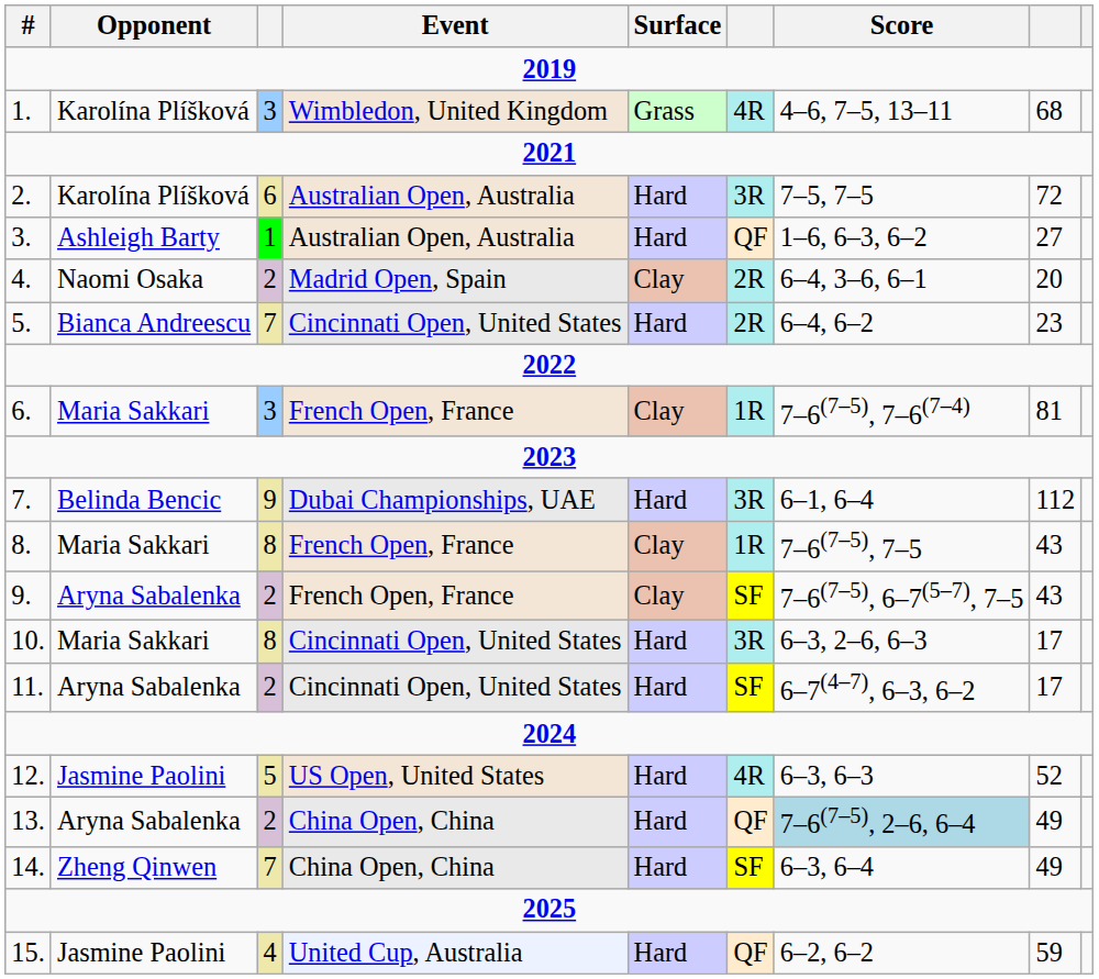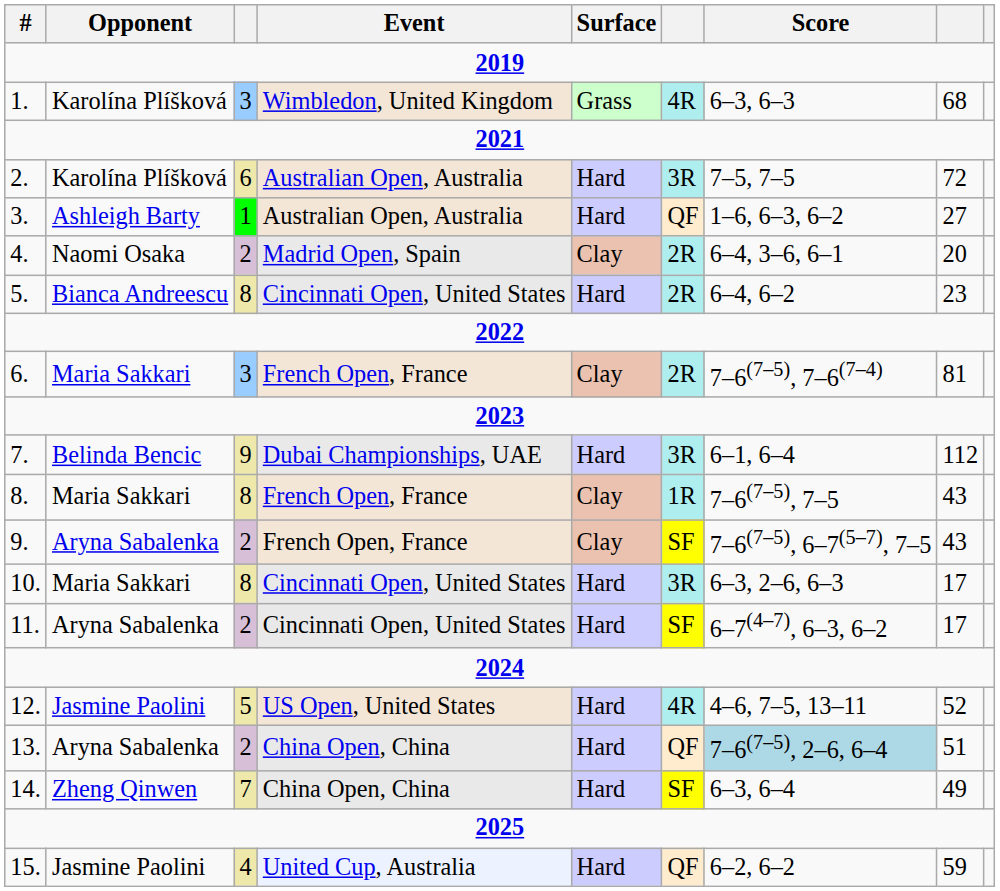 <table class="wikitable sortable">
 <tr>
 <th class=unsortable>#</th>
 <th>Opponent</th>
 <th></th>
 <th>Event</th>
 <th>Surface</th>
 <th class=unsortable></th>
 <th class=unsortable>Score</th>
 <th class=unsortable></th>
 <th class=unsortable></th>
 </tr>
 <tr>
 <td colspan="9" style="text-align:center"><strong><a href='#'>2019</a></strong></td>
 </tr>
 <tr>
 <td>1.</td>
 <td> Karolína Plíšková</td>
 <td bgcolor=99ccff>3</td>
 <td bgcolor=f3e6d7><a href='#'>Wimbledon</a>, United Kingdom</td>
 <td bgcolor=ccffcc>Grass</td>
 <td bgcolor=afeeee>4R</td>
-<td>4–6, 7–5, 13–11</td>
+<td>6–3, 6–3</td>
 <td>68</td>
 <td></td>
 </tr>
 <tr>
 <td colspan="9" style="text-align:center"><strong><a href='#'>2021</a></strong></td>
 </tr>
 <tr>
 <td>2.</td>
 <td> Karolína Plíšková</td>
 <td bgcolor=eee8aa>6</td>
 <td bgcolor=f3e6d7><a href='#'>Australian Open</a>, Australia</td>
 <td bgcolor=ccccff>Hard</td>
 <td bgcolor=afeeee>3R</td>
 <td>7–5, 7–5</td>
 <td>72</td>
 <td></td>
 </tr>
 <tr>
 <td>3.</td>
 <td> <a href='#'>Ashleigh Barty</a></td>
 <td bgcolor=lime>1</td>
 <td bgcolor=f3e6d7>Australian Open, Australia</td>
 <td bgcolor=ccccff>Hard</td>
 <td bgcolor=ffebcd>QF</td>
 <td>1–6, 6–3, 6–2</td>
 <td>27</td>
 <td></td>
 </tr>
 <tr>
 <td>4.</td>
 <td> Naomi Osaka</td>
 <td bgcolor=thistle>2</td>
 <td bgcolor=e9e9e9><a href='#'>Madrid Open</a>, Spain</td>
 <td bgcolor=ebc2af>Clay</td>
 <td bgcolor=afeeee>2R</td>
 <td>6–4, 3–6, 6–1</td>
 <td>20</td>
 <td></td>
 </tr>
 <tr>
 <td>5.</td>
 <td> <a href='#'>Bianca Andreescu</a></td>
-<td bgcolor=eee8aa>7</td>
+<td bgcolor=eee8aa>8</td>
 <td bgcolor=e9e9e9><a href='#'>Cincinnati Open</a>, United States</td>
 <td bgcolor=ccccff>Hard</td>
 <td bgcolor=afeeee>2R</td>
 <td>6–4, 6–2</td>
 <td>23</td>
 <td></td>
 </tr>
 <tr>
 <td colspan="9" style="text-align:center"><strong><a href='#'>2022</a></strong></td>
 </tr>
 <tr>
 <td>6.</td>
 <td> <a href='#'>Maria Sakkari</a></td>
 <td bgcolor=99ccff>3</td>
 <td bgcolor=f3e6d7><a href='#'>French Open</a>, France</td>
 <td bgcolor=ebc2af>Clay</td>
-<td bgcolor=afeeee>1R</td>
+<td bgcolor=afeeee>2R</td>
 <td>7–6<sup>(7–5)</sup>, 7–6<sup>(7–4)</sup></td>
 <td>81</td>
 <td></td>
 </tr>
 <tr>
 <td colspan="9" style="text-align:center"><strong><a href='#'>2023</a></strong></td>
 </tr>
 <tr>
 <td>7.</td>
 <td> <a href='#'>Belinda Bencic</a></td>
 <td bgcolor=eee8aa>9</td>
 <td bgcolor=e9e9e9><a href='#'>Dubai Championships</a>, UAE</td>
 <td bgcolor=ccccff>Hard</td>
 <td bgcolor=afeeee>3R</td>
 <td>6–1, 6–4</td>
 <td>112</td>
 <td></td>
 </tr>
 <tr>
 <td>8.</td>
 <td> Maria Sakkari</td>
 <td bgcolor=eee8aa>8</td>
 <td bgcolor=f3e6d7><a href='#'>French Open</a>, France</td>
 <td bgcolor=ebc2af>Clay</td>
 <td bgcolor=afeeee>1R</td>
 <td>7–6<sup>(7–5)</sup>, 7–5</td>
 <td>43</td>
 <td></td>
 </tr>
 <tr>
 <td>9.</td>
 <td> <a href='#'>Aryna Sabalenka</a></td>
 <td bgcolor=thistle>2</td>
 <td bgcolor=f3e6d7>French Open, France</td>
 <td bgcolor=ebc2af>Clay</td>
 <td bgcolor=yellow>SF</td>
 <td>7–6<sup>(7–5)</sup>, 6–7<sup>(5–7)</sup>, 7–5</td>
 <td>43</td>
 <td></td>
 </tr>
 <tr>
 <td>10.</td>
 <td> Maria Sakkari</td>
 <td bgcolor=eee8aa>8</td>
 <td bgcolor=e9e9e9><a href='#'>Cincinnati Open</a>, United States</td>
 <td bgcolor=#ccf>Hard</td>
 <td bgcolor=afeeee>3R</td>
 <td>6–3, 2–6, 6–3</td>
 <td>17</td>
 <td></td>
 </tr>
 <tr>
 <td>11.</td>
 <td> Aryna Sabalenka</td>
 <td bgcolor=thistle>2</td>
 <td bgcolor=e9e9e9>Cincinnati Open, United States</td>
 <td bgcolor=#ccf>Hard</td>
 <td bgcolor=yellow>SF</td>
 <td>6–7<sup>(4–7)</sup>, 6–3, 6–2</td>
 <td>17</td>
 <td></td>
 </tr>
 <tr>
 <td colspan="9" style="text-align:center"><strong><a href='#'>2024</a></strong></td>
 </tr>
 <tr>
 <td>12.</td>
 <td> <a href='#'>Jasmine Paolini</a></td>
 <td bgcolor=eee8aa>5</td>
 <td bgcolor=f3e6d7><a href='#'>US Open</a>, United States</td>
 <td bgcolor=ccccff>Hard</td>
 <td bgcolor=afeeee>4R</td>
-<td>6–3, 6–3</td>
+<td>4–6, 7–5, 13–11</td>
 <td>52</td>
 <td></td>
 </tr>
 <tr>
 <td>13.</td>
 <td> Aryna Sabalenka</td>
 <td bgcolor=thistle>2</td>
 <td bgcolor=e9e9e9><a href='#'>China Open</a>, China</td>
 <td bgcolor=ccccff>Hard</td>
 <td bgcolor=ffebcd>QF</td>
 <td style="background: lightblue;">7–6<sup>(7–5)</sup>, 2–6, 6–4</td>
-<td>49</td>
+<td>51</td>
 <td></td>
 </tr>
 <tr>
 <td>14.</td>
 <td> <a href='#'>Zheng Qinwen</a></td>
 <td bgcolor=eee8aa>7</td>
 <td bgcolor=e9e9e9>China Open, China</td>
 <td bgcolor=ccccff>Hard</td>
 <td bgcolor=yellow>SF</td>
 <td>6–3, 6–4</td>
 <td>49</td>
 <td></td>
 </tr>
 <tr>
 <td colspan="9" style="text-align:center"><strong><a href='#'>2025</a></strong></td>
 </tr>
 <tr>
 <td>15.</td>
 <td> Jasmine Paolini</td>
 <td bgcolor=eee8aa>4</td>
 <td bgcolor=ecf2ff><a href='#'>United Cup</a>, Australia</td>
 <td bgcolor=ccccff>Hard</td>
 <td bgcolor=ffebcd>QF</td>
 <td>6–2, 6–2</td>
 <td>59</td>
 <td></td>
 </tr>
 </table>
